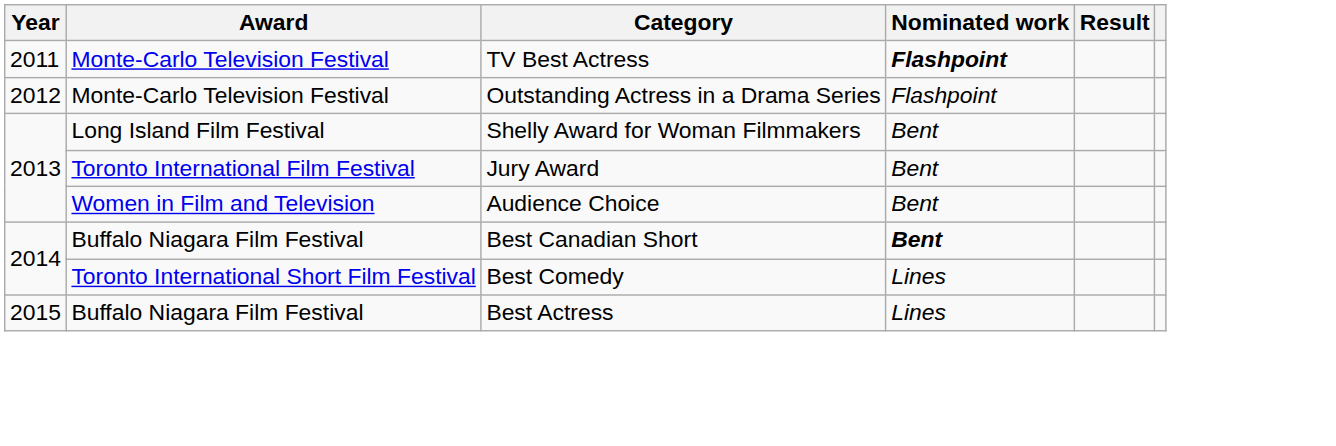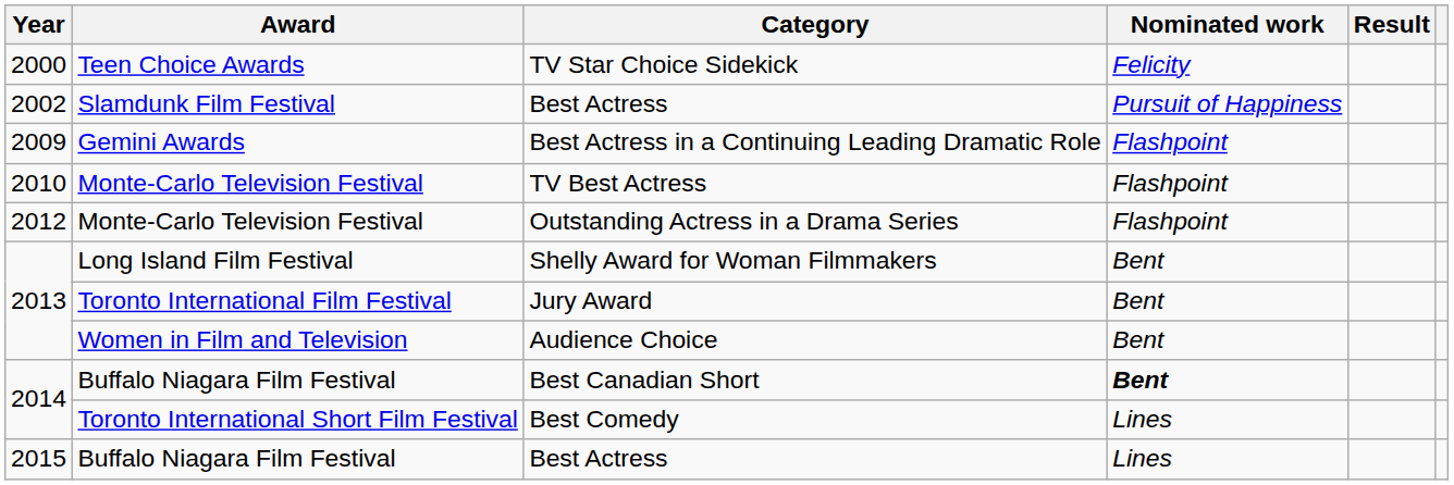 <table class = "wikitable">
 <tr>
 <th>Year</th>
 <th>Award</th>
 <th>Category</th>
 <th>Nominated work</th>
 <th>Result</th>
 <th></th>
 </tr>
 <tr>
-<td>2011</td>
+<td>2000</td>
+<td><a href='#'>Teen Choice Awards</a></td>
+<td>TV Star Choice Sidekick</td>
+<td><em><a href='#'>Felicity</a></em></td>
+<td></td>
+<td></td>
+</tr>
+<tr>
+<td>2002</td>
+<td><a href='#'>Slamdunk Film Festival</a></td>
+<td>Best Actress</td>
+<td><em><a href='#'>Pursuit of Happiness</a></em></td>
+<td></td>
+<td></td>
+</tr>
+<tr>
+<td>2009</td>
+<td><a href='#'>Gemini Awards</a></td>
+<td>Best Actress in a Continuing Leading Dramatic Role</td>
+<td><em><a href='#'>Flashpoint</a></em></td>
+<td></td>
+<td></td>
+</tr>
+<tr>
+<td>2010</td>
 <td><a href='#'>Monte-Carlo Television Festival</a></td>
 <td>TV Best Actress</td>
-<td><strong><em>Flashpoint</em></strong></td>
+<td><em>Flashpoint</em></td>
 <td></td>
 <td></td>
 </tr>
 <tr>
 <td>2012</td>
 <td>Monte-Carlo Television Festival</td>
 <td>Outstanding Actress in a Drama Series</td>
 <td><em>Flashpoint</em></td>
 <td></td>
 <td></td>
 </tr>
 <tr>
 <td rowspan="3">2013</td>
 <td>Long Island Film Festival</td>
 <td>Shelly Award for Woman Filmmakers</td>
 <td><em>Bent</em></td>
 <td></td>
 <td></td>
 </tr>
 <tr>
 <td><a href='#'>Toronto International Film Festival</a></td>
 <td>Jury Award</td>
 <td><em>Bent</em></td>
 <td></td>
 <td></td>
 </tr>
 <tr>
 <td><a href='#'>Women in Film and Television</a></td>
 <td>Audience Choice</td>
 <td><em>Bent</em></td>
 <td></td>
 <td></td>
 </tr>
 <tr>
 <td rowspan="2">2014</td>
 <td>Buffalo Niagara Film Festival</td>
 <td>Best Canadian Short</td>
 <td><strong><em>Bent</em></strong></td>
 <td></td>
 <td></td>
 </tr>
 <tr>
 <td><a href='#'>Toronto International Short Film Festival</a></td>
 <td>Best Comedy</td>
 <td><em>Lines</em></td>
 <td></td>
 <td></td>
 </tr>
 <tr>
 <td>2015</td>
 <td>Buffalo Niagara Film Festival</td>
 <td>Best Actress</td>
 <td><em>Lines</em></td>
 <td></td>
 <td></td>
 </tr>
 </table>
